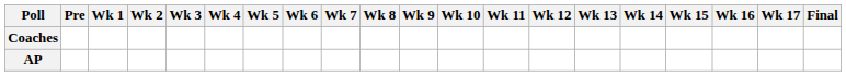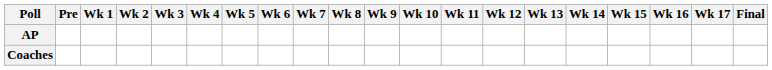 <table class="wikitable" style="white-space:nowrap;">
 <tr>
 <th>Poll</th>
 <th>Pre</th>
 <th>Wk 1</th>
 <th>Wk 2</th>
 <th>Wk 3</th>
 <th>Wk 4</th>
 <th>Wk 5</th>
 <th>Wk 6</th>
 <th>Wk 7</th>
 <th>Wk 8</th>
 <th>Wk 9</th>
 <th>Wk 10</th>
 <th>Wk 11</th>
 <th>Wk 12</th>
 <th>Wk 13</th>
 <th>Wk 14</th>
 <th>Wk 15</th>
 <th>Wk 16</th>
 <th>Wk 17</th>
 <th>Final</th>
 </tr>
 <tr style="text-align:center;">
+<th>AP</th>
+<td style="background:#FFF;"></td>
+<td style="background:#FFF;"></td>
+<td style="background:#FFF;"></td>
+<td style="background:#FFF;"></td>
+<td style="background:#FFF;"></td>
+<td style="background:#FFF;"></td>
+<td style="background:#FFF;"></td>
+<td style="background:#FFF;"></td>
+<td style="background:#FFF;"></td>
+<td style="background:#FFF;"></td>
+<td style="background:#FFF;"></td>
+<td style="background:#FFF;"></td>
+<td style="background:#FFF;"></td>
+<td style="background:#FFF;"></td>
+<td style="background:#FFF;"></td>
+<td style="background:#FFF;"></td>
+<td style="background:#FFF;"></td>
+<td style="background:#FFF;"></td>
+<td style="background:#FFF;"></td>
+</tr>
+<tr style="text-align:center;">
 <th>Coaches</th>
 <td style="background:#FFF;"></td>
 <td style="background:#FFF;"></td>
 <td style="background:#FFF;"></td>
 <td style="background:#FFF;"></td>
 <td style="background:#FFF;"></td>
 <td style="background:#FFF;"></td>
 <td style="background:#FFF;"></td>
 <td style="background:#FFF;"></td>
 <td style="background:#FFF;"></td>
 <td style="background:#FFF;"></td>
 <td style="background:#FFF;"></td>
 <td style="background:#FFF;"></td>
 <td style="background:#FFF;"></td>
 <td style="background:#FFF;"></td>
 <td style="background:#FFF;"></td>
 <td style="background:#FFF;"></td>
 <td style="background:#FFF;"></td>
 <td style="background:#FFF;"></td>
 <td style="background:#FFF;"></td>
 </tr>
-<tr style="text-align:center;">
-<th>AP</th>
-<td style="background:#FFF;"></td>
-<td style="background:#FFF;"></td>
-<td style="background:#FFF;"></td>
-<td style="background:#FFF;"></td>
-<td style="background:#FFF;"></td>
-<td style="background:#FFF;"></td>
-<td style="background:#FFF;"></td>
-<td style="background:#FFF;"></td>
-<td style="background:#FFF;"></td>
-<td style="background:#FFF;"></td>
-<td style="background:#FFF;"></td>
-<td style="background:#FFF;"></td>
-<td style="background:#FFF;"></td>
-<td style="background:#FFF;"></td>
-<td style="background:#FFF;"></td>
-<td style="background:#FFF;"></td>
-<td style="background:#FFF;"></td>
-<td style="background:#FFF;"></td>
-<td style="background:#FFF;"></td>
-</tr>
 </table>
